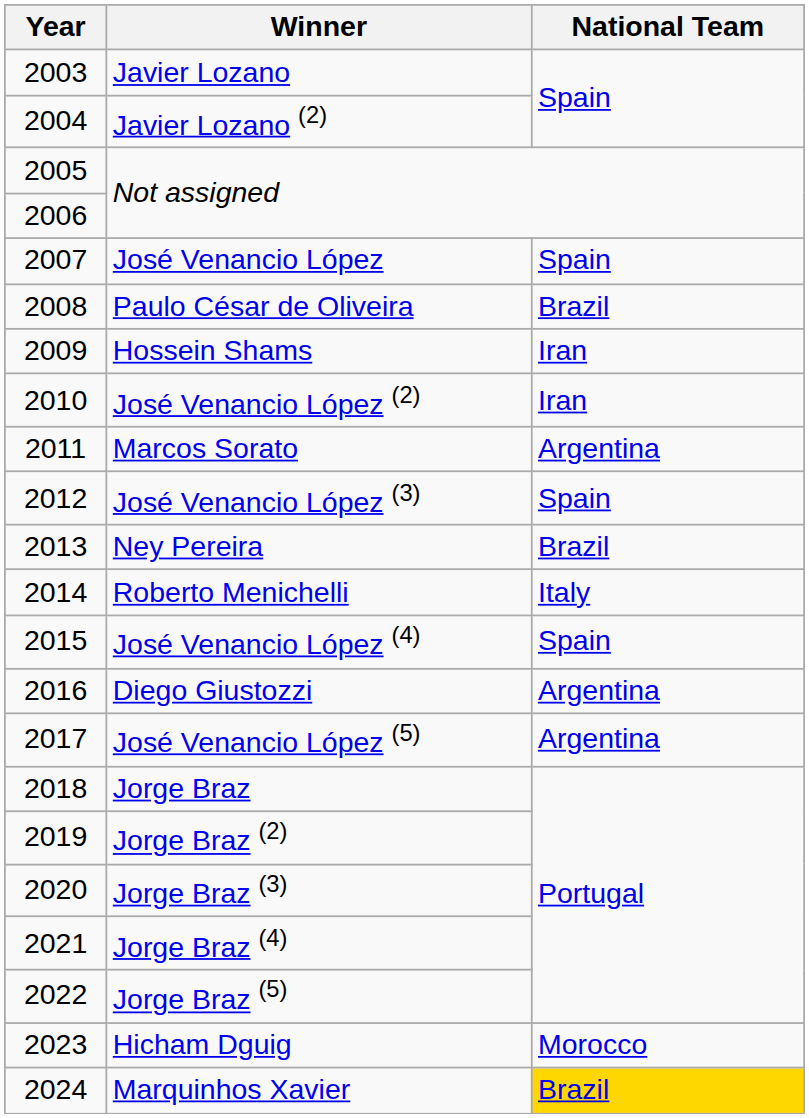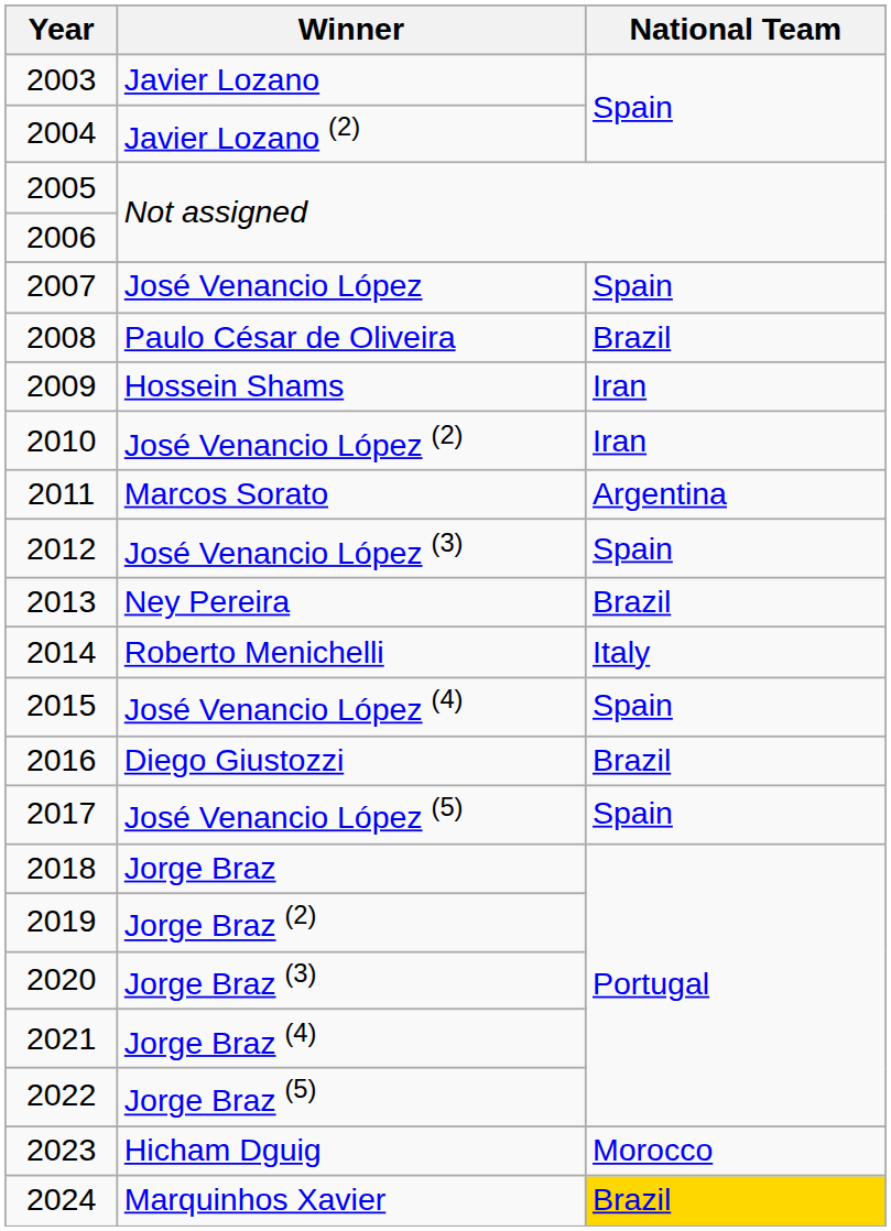 <table class="wikitable" style="width:450px;">
 <tr>
 <th>Year</th>
 <th>Winner</th>
 <th>National Team</th>
 </tr>
 <tr>
 <td align=center>2003</td>
 <td> <a href='#'>Javier Lozano</a></td>
 <td rowspan="2"> <a href='#'>Spain</a></td>
 </tr>
 <tr>
 <td align=center>2004</td>
 <td> <a href='#'>Javier Lozano</a> <sup>(2)</sup></td>
 </tr>
 <tr>
 <td align=center>2005</td>
 <td colspan="2" rowspan="2"><em>Not assigned</em></td>
 </tr>
 <tr>
 <td align=center>2006</td>
 </tr>
 <tr>
 <td align=center>2007</td>
 <td> <a href='#'>José Venancio López</a></td>
 <td> <a href='#'>Spain</a></td>
 </tr>
 <tr>
 <td align=center>2008</td>
 <td> <a href='#'>Paulo César de Oliveira</a></td>
 <td> <a href='#'>Brazil</a></td>
 </tr>
 <tr>
 <td align=center>2009</td>
 <td> <a href='#'>Hossein Shams</a></td>
 <td> <a href='#'>Iran</a></td>
 </tr>
 <tr>
 <td align=center>2010</td>
 <td> <a href='#'>José Venancio López</a> <sup>(2)</sup></td>
 <td> <a href='#'>Iran</a></td>
 </tr>
 <tr>
 <td align=center>2011</td>
 <td> <a href='#'>Marcos Sorato</a></td>
 <td> <a href='#'>Argentina</a></td>
 </tr>
 <tr>
 <td align=center>2012</td>
 <td> <a href='#'>José Venancio López</a> <sup>(3)</sup></td>
 <td> <a href='#'>Spain</a></td>
 </tr>
 <tr>
 <td align=center>2013</td>
 <td> <a href='#'>Ney Pereira</a></td>
 <td> <a href='#'>Brazil</a></td>
 </tr>
 <tr>
 <td align=center>2014</td>
 <td> <a href='#'>Roberto Menichelli</a></td>
 <td> <a href='#'>Italy</a></td>
 </tr>
 <tr>
 <td align=center>2015</td>
 <td> <a href='#'>José Venancio López</a> <sup>(4)</sup></td>
 <td> <a href='#'>Spain</a></td>
 </tr>
 <tr>
 <td align=center>2016</td>
 <td> <a href='#'>Diego Giustozzi</a></td>
-<td> <a href='#'>Argentina</a></td>
+<td> <a href='#'>Brazil</a></td>
 </tr>
 <tr>
 <td align=center>2017</td>
 <td> <a href='#'>José Venancio López</a> <sup>(5)</sup></td>
-<td> <a href='#'>Argentina</a></td>
+<td> <a href='#'>Spain</a></td>
 </tr>
 <tr>
 <td align=center>2018</td>
 <td> <a href='#'>Jorge Braz</a></td>
 <td rowspan="5"> <a href='#'>Portugal</a></td>
 </tr>
 <tr>
 <td align=center>2019</td>
 <td> <a href='#'>Jorge Braz</a> <sup>(2)</sup></td>
 </tr>
 <tr>
 <td align=center>2020</td>
 <td> <a href='#'>Jorge Braz</a> <sup>(3)</sup></td>
 </tr>
 <tr>
 <td align=center>2021</td>
 <td> <a href='#'>Jorge Braz</a> <sup>(4)</sup></td>
 </tr>
 <tr>
 <td align=center>2022</td>
 <td> <a href='#'>Jorge Braz</a> <sup>(5)</sup></td>
 </tr>
 <tr>
 <td align=center>2023</td>
 <td> <a href='#'>Hicham Dguig</a></td>
 <td> <a href='#'>Morocco</a></td>
 </tr>
 <tr>
 <td align=center>2024</td>
 <td> <a href='#'>Marquinhos Xavier</a></td>
 <td style="background: gold;"> <a href='#'>Brazil</a></td>
 </tr>
 <tr>
 </tr>
 </table>
